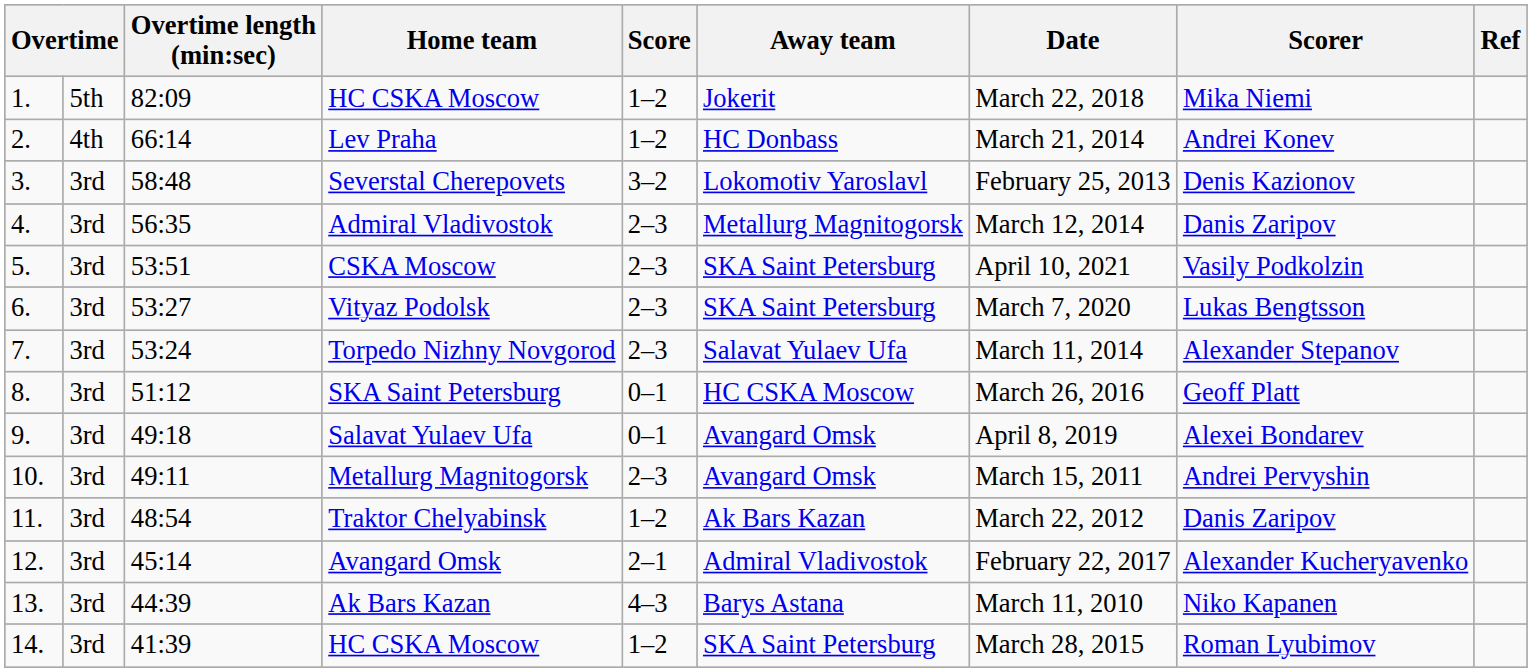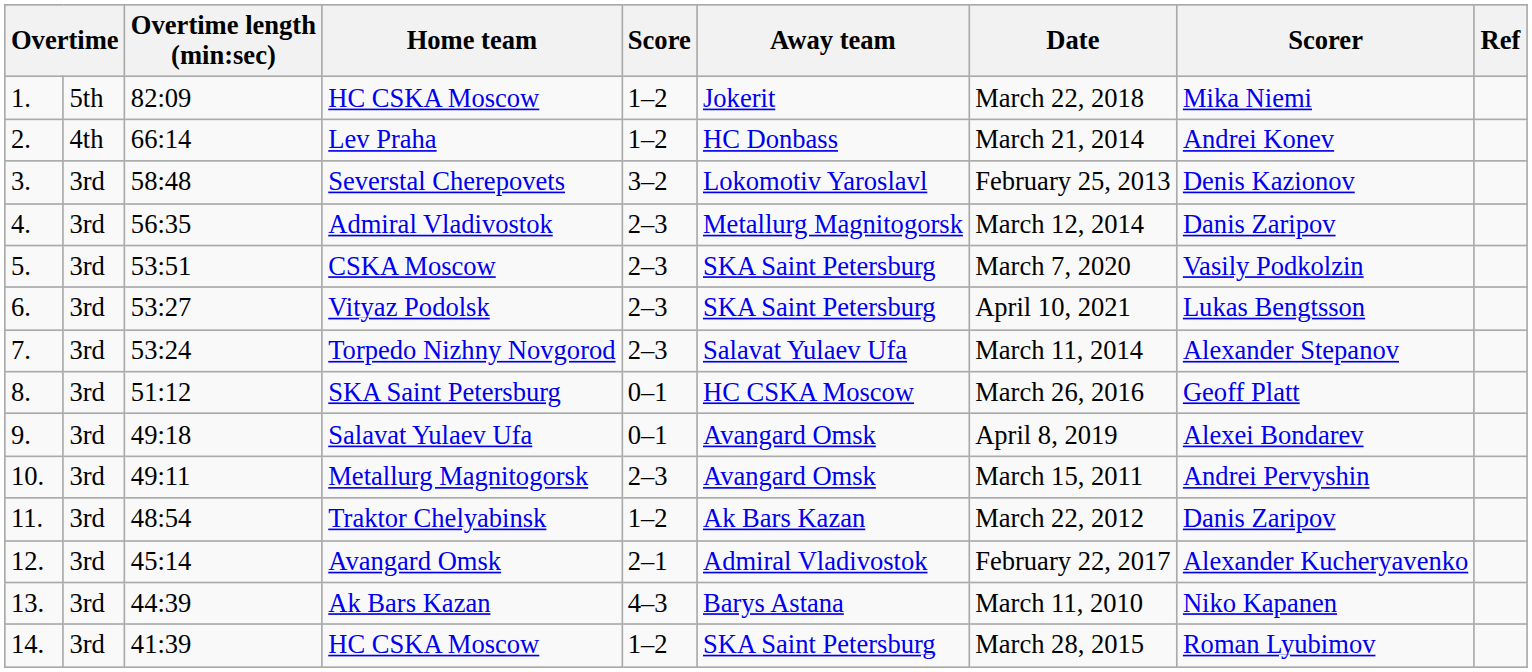 <table class="wikitable">
 <tr>
 <th colspan="2">Overtime</th>
 <th>Overtime length<br>(min:sec)</th>
 <th>Home team</th>
 <th>Score</th>
 <th>Away team</th>
 <th>Date</th>
 <th>Scorer</th>
 <th>Ref</th>
 </tr>
 <tr>
 <td>1.</td>
 <td>5th</td>
 <td>82:09</td>
 <td><a href='#'>HC CSKA Moscow</a></td>
 <td>1–2</td>
 <td><a href='#'>Jokerit</a></td>
 <td>March 22, 2018</td>
 <td><a href='#'>Mika Niemi</a></td>
 <td></td>
 </tr>
 <tr>
 <td>2.</td>
 <td>4th</td>
 <td>66:14</td>
 <td><a href='#'>Lev Praha</a></td>
 <td>1–2</td>
 <td><a href='#'>HC Donbass</a></td>
 <td>March 21, 2014</td>
 <td><a href='#'>Andrei Konev</a></td>
 <td></td>
 </tr>
 <tr>
 <td>3.</td>
 <td>3rd</td>
 <td>58:48</td>
 <td><a href='#'>Severstal Cherepovets</a></td>
 <td>3–2</td>
 <td><a href='#'>Lokomotiv Yaroslavl</a></td>
 <td>February 25, 2013</td>
 <td><a href='#'>Denis Kazionov</a></td>
 <td></td>
 </tr>
 <tr>
 <td>4.</td>
 <td>3rd</td>
 <td>56:35</td>
 <td><a href='#'>Admiral Vladivostok</a></td>
 <td>2–3</td>
 <td><a href='#'>Metallurg Magnitogorsk</a></td>
 <td>March 12, 2014</td>
 <td><a href='#'>Danis Zaripov</a></td>
 <td></td>
 </tr>
 <tr>
 <td>5.</td>
 <td>3rd</td>
 <td>53:51</td>
 <td><a href='#'>CSKA Moscow</a></td>
 <td>2–3</td>
 <td><a href='#'>SKA Saint Petersburg</a></td>
-<td>April 10, 2021</td>
+<td>March 7, 2020</td>
 <td><a href='#'>Vasily Podkolzin</a></td>
 <td></td>
 </tr>
 <tr>
 <td>6.</td>
 <td>3rd</td>
 <td>53:27</td>
 <td><a href='#'>Vityaz Podolsk</a></td>
 <td>2–3</td>
 <td><a href='#'>SKA Saint Petersburg</a></td>
-<td>March 7, 2020</td>
+<td>April 10, 2021</td>
 <td><a href='#'>Lukas Bengtsson</a></td>
 <td></td>
 </tr>
 <tr>
 <td>7.</td>
 <td>3rd</td>
 <td>53:24</td>
 <td><a href='#'>Torpedo Nizhny Novgorod</a></td>
 <td>2–3</td>
 <td><a href='#'>Salavat Yulaev Ufa</a></td>
 <td>March 11, 2014</td>
 <td><a href='#'>Alexander Stepanov</a></td>
 <td></td>
 </tr>
 <tr>
 <td>8.</td>
 <td>3rd</td>
 <td>51:12</td>
 <td><a href='#'>SKA Saint Petersburg</a></td>
 <td>0–1</td>
 <td><a href='#'>HC CSKA Moscow</a></td>
 <td>March 26, 2016</td>
 <td><a href='#'>Geoff Platt</a></td>
 <td></td>
 </tr>
 <tr>
 <td>9.</td>
 <td>3rd</td>
 <td>49:18</td>
 <td><a href='#'>Salavat Yulaev Ufa</a></td>
 <td>0–1</td>
 <td><a href='#'>Avangard Omsk</a></td>
 <td>April 8, 2019</td>
 <td><a href='#'>Alexei Bondarev</a></td>
 <td></td>
 </tr>
 <tr>
 <td>10.</td>
 <td>3rd</td>
 <td>49:11</td>
 <td><a href='#'>Metallurg Magnitogorsk</a></td>
 <td>2–3</td>
 <td><a href='#'>Avangard Omsk</a></td>
 <td>March 15, 2011</td>
 <td><a href='#'>Andrei Pervyshin</a></td>
 <td></td>
 </tr>
 <tr>
 <td>11.</td>
 <td>3rd</td>
 <td>48:54</td>
 <td><a href='#'>Traktor Chelyabinsk</a></td>
 <td>1–2</td>
 <td><a href='#'>Ak Bars Kazan</a></td>
 <td>March 22, 2012</td>
 <td><a href='#'>Danis Zaripov</a></td>
 <td></td>
 </tr>
 <tr>
 <td>12.</td>
 <td>3rd</td>
 <td>45:14</td>
 <td><a href='#'>Avangard Omsk</a></td>
 <td>2–1</td>
 <td><a href='#'>Admiral Vladivostok</a></td>
 <td>February 22, 2017</td>
 <td><a href='#'>Alexander Kucheryavenko</a></td>
 <td></td>
 </tr>
 <tr>
 <td>13.</td>
 <td>3rd</td>
 <td>44:39</td>
 <td><a href='#'>Ak Bars Kazan</a></td>
 <td>4–3</td>
 <td><a href='#'>Barys Astana</a></td>
 <td>March 11, 2010</td>
 <td><a href='#'>Niko Kapanen</a></td>
 <td></td>
 </tr>
 <tr>
 <td>14.</td>
 <td>3rd</td>
 <td>41:39</td>
 <td><a href='#'>HC CSKA Moscow</a></td>
 <td>1–2</td>
 <td><a href='#'>SKA Saint Petersburg</a></td>
 <td>March 28, 2015</td>
 <td><a href='#'>Roman Lyubimov</a></td>
 <td></td>
 </tr>
 </table>
